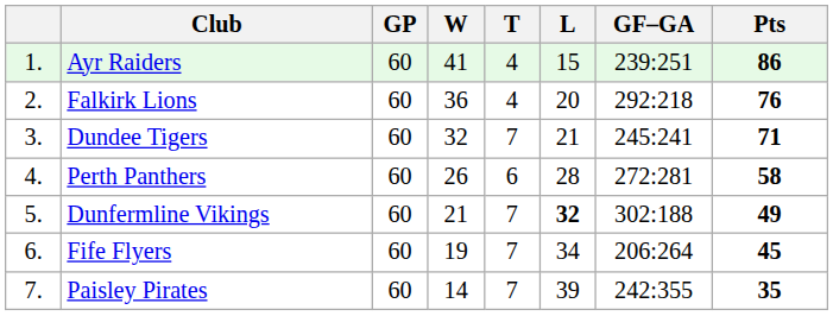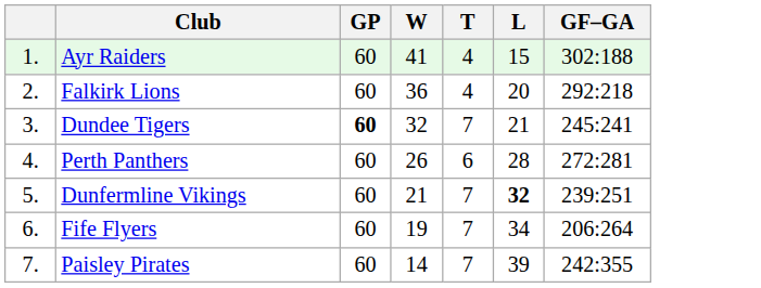 <table class="wikitable">
 <tr>
 <th width="30"></th>
 <th width="200">Club</th>
 <th width="30">GP</th>
 <th width="30">W</th>
 <th width="30">T</th>
 <th width="30">L</th>
 <th width="70">GF–GA</th>
-<th width="70">Pts</th>
 </tr>
 <tr bgcolor="#e6fae6" align="center">
 <td>1.</td>
 <td align="left"><a href='#'>Ayr Raiders</a></td>
 <td>60</td>
 <td>41</td>
 <td>4</td>
 <td>15</td>
-<td>239:251</td>
-<td><strong>86</strong></td>
+<td>302:188</td>
 </tr>
 <tr bgcolor="#FFFFFF" align="center">
 <td>2.</td>
 <td align="left"><a href='#'>Falkirk Lions</a></td>
 <td>60</td>
 <td>36</td>
 <td>4</td>
 <td>20</td>
 <td>292:218</td>
-<td><strong>76</strong></td>
 </tr>
 <tr bgcolor="#FFFFFF" align="center">
 <td>3.</td>
 <td align="left"><a href='#'>Dundee Tigers</a></td>
-<td>60</td>
+<td><strong>60</strong></td>
 <td>32</td>
 <td>7</td>
 <td>21</td>
 <td>245:241</td>
-<td><strong>71</strong></td>
 </tr>
 <tr bgcolor="#FFFFFF" align="center">
 <td>4.</td>
 <td align="left"><a href='#'>Perth Panthers</a></td>
 <td>60</td>
 <td>26</td>
 <td>6</td>
 <td>28</td>
 <td>272:281</td>
-<td><strong>58</strong></td>
 </tr>
 <tr bgcolor="#FFFFFF" align="center">
 <td>5.</td>
 <td align="left"><a href='#'>Dunfermline Vikings</a></td>
 <td>60</td>
 <td>21</td>
 <td>7</td>
 <td><strong>32</strong></td>
-<td>302:188</td>
-<td><strong>49</strong></td>
+<td>239:251</td>
 </tr>
 <tr bgcolor="#FFFFFF" align="center">
 <td>6.</td>
 <td align="left"><a href='#'>Fife Flyers</a></td>
 <td>60</td>
 <td>19</td>
 <td>7</td>
 <td>34</td>
 <td>206:264</td>
-<td><strong>45</strong></td>
 </tr>
 <tr bgcolor="#FFFFFF" align="center">
 <td>7.</td>
 <td align="left"><a href='#'>Paisley Pirates</a></td>
 <td>60</td>
 <td>14</td>
 <td>7</td>
 <td>39</td>
 <td>242:355</td>
-<td><strong>35</strong></td>
 </tr>
 </table>
